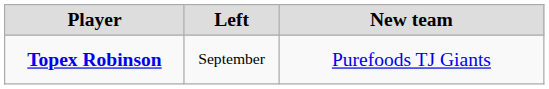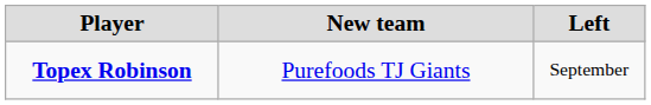 <table class="wikitable" style="text-align: center">
 <tr align="center" bgcolor="#dddddd">
 <td style="width:140px"><strong>Player</strong></td>
+<td style="width:210px"><strong>New team</strong></td>
 <td style="width:70px"><strong>Left</strong></td>
-<td style="width:210px"><strong>New team</strong></td>
 </tr>
 <tr style="height:40px">
 <td><strong><a href='#'>Topex Robinson</a></strong></td>
+<td><a href='#'>Purefoods TJ Giants</a></td>
 <td style="font-size: 80%">September</td>
-<td><a href='#'>Purefoods TJ Giants</a></td>
 </tr>
 </table>
